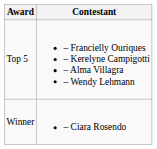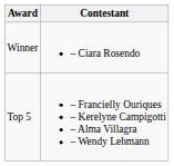 <table class="wikitable" style="font-size:95%;">
 <tr>
 <th>Award</th>
 <th>Contestant</th>
 </tr>
 <tr>
+<td>Winner</td>
+<td><br><ul><li> – Ciara Rosendo</li></ul></td>
+</tr>
+<tr>
 <td>Top 5</td>
 <td><br><ul><li> – Francielly Ouriques</li><li> – Kerelyne Campigotti</li><li> – Alma Villagra</li><li> – Wendy Lehmann</li></ul></td>
 </tr>
-<tr>
-<td>Winner</td>
-<td><br><ul><li> – Ciara Rosendo</li></ul></td>
-</tr>
 </table>
